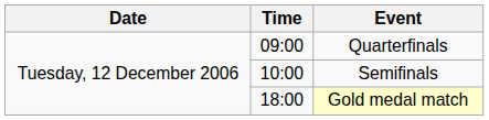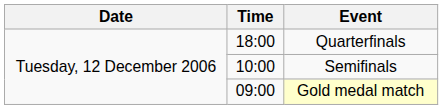 <table class = "wikitable" style="text-align:center;">
 <tr>
 <th width=220>Date</th>
 <th width=50>Time</th>
 <th width=150>Event</th>
 </tr>
 <tr>
 <td rowspan=3>Tuesday, 12 December 2006</td>
-<td>09:00</td>
+<td>18:00</td>
 <td>Quarterfinals</td>
 </tr>
 <tr>
 <td>10:00</td>
 <td>Semifinals</td>
 </tr>
 <tr>
-<td>18:00</td>
+<td>09:00</td>
 <td bgcolor=ffffcc>Gold medal match</td>
 </tr>
 </table>
